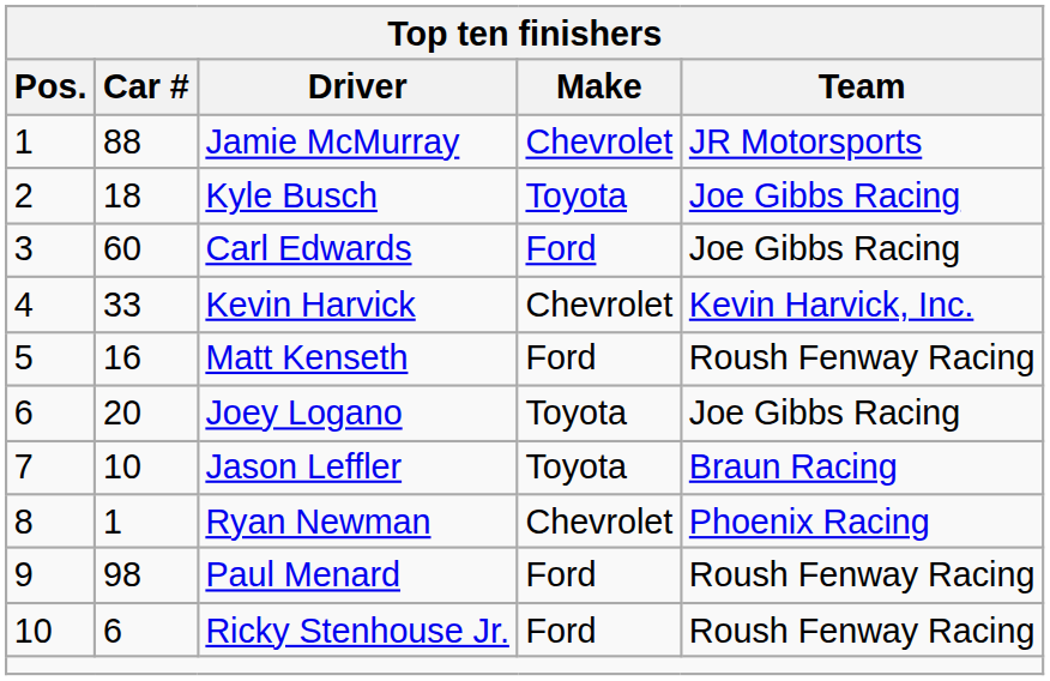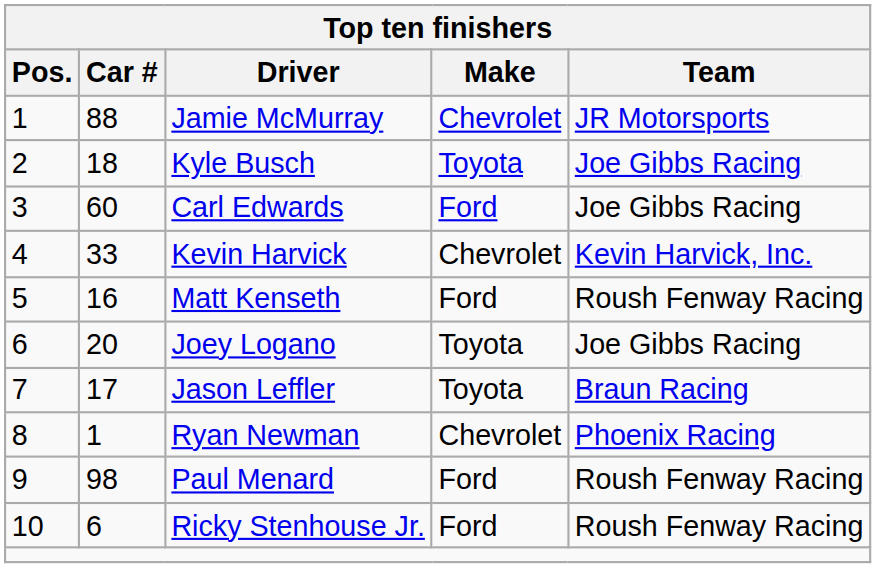 <table class="wikitable" style="font-size: 85%;">
 <tr>
 <th colspan=5 align=center>Top ten finishers</th>
 </tr>
 <tr>
 <th>Pos.</th>
 <th>Car #</th>
 <th>Driver</th>
 <th>Make</th>
 <th>Team</th>
 </tr>
 <tr>
 <td>1</td>
 <td>88</td>
 <td><a href='#'>Jamie McMurray</a></td>
 <td><a href='#'>Chevrolet</a></td>
 <td><a href='#'>JR Motorsports</a></td>
 </tr>
 <tr>
 <td>2</td>
 <td>18</td>
 <td><a href='#'>Kyle Busch</a></td>
 <td><a href='#'>Toyota</a></td>
 <td><a href='#'>Joe Gibbs Racing</a></td>
 </tr>
 <tr>
 <td>3</td>
 <td>60</td>
 <td><a href='#'>Carl Edwards</a></td>
 <td><a href='#'>Ford</a></td>
 <td>Joe Gibbs Racing</td>
 </tr>
 <tr>
 <td>4</td>
 <td>33</td>
 <td><a href='#'>Kevin Harvick</a></td>
 <td>Chevrolet</td>
 <td><a href='#'>Kevin Harvick, Inc.</a></td>
 </tr>
 <tr>
 <td>5</td>
 <td>16</td>
 <td><a href='#'>Matt Kenseth</a></td>
 <td>Ford</td>
 <td>Roush Fenway Racing</td>
 </tr>
 <tr>
 <td>6</td>
 <td>20</td>
 <td><a href='#'>Joey Logano</a></td>
 <td>Toyota</td>
 <td>Joe Gibbs Racing</td>
 </tr>
 <tr>
 <td>7</td>
-<td>10</td>
+<td>17</td>
 <td><a href='#'>Jason Leffler</a></td>
 <td>Toyota</td>
 <td><a href='#'>Braun Racing</a></td>
 </tr>
 <tr>
 <td>8</td>
 <td>1</td>
 <td><a href='#'>Ryan Newman</a></td>
 <td>Chevrolet</td>
 <td><a href='#'>Phoenix Racing</a></td>
 </tr>
 <tr>
 <td>9</td>
 <td>98</td>
 <td><a href='#'>Paul Menard</a></td>
 <td>Ford</td>
 <td>Roush Fenway Racing</td>
 </tr>
 <tr>
 <td>10</td>
 <td>6</td>
 <td><a href='#'>Ricky Stenhouse Jr.</a></td>
 <td>Ford</td>
 <td>Roush Fenway Racing</td>
 </tr>
 <tr>
 <td colspan=5 align=center></td>
 </tr>
 </table>
